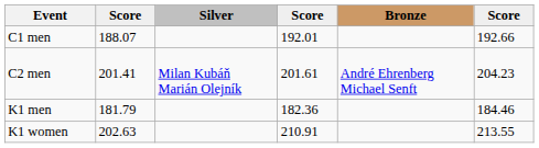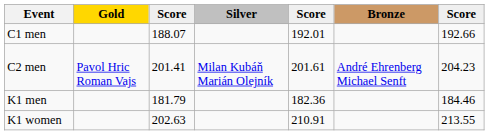 <table class="wikitable" width=100%>
 <tr>
 <th>Event</th>
+<td align=center bgcolor="gold"><strong>Gold</strong></td>
 <td align=center bgcolor="EFEFEF"><strong>Score</strong></td>
 <td align=center bgcolor="silver"><strong>Silver</strong></td>
 <td align=center bgcolor="EFEFEF"><strong>Score</strong></td>
 <td align=center bgcolor="CC9966"><strong>Bronze</strong></td>
 <td align=center bgcolor="EFEFEF"><strong>Score</strong></td>
 </tr>
 <tr>
 <td>C1 men</td>
+<td></td>
 <td>188.07</td>
 <td></td>
 <td>192.01</td>
 <td></td>
 <td>192.66</td>
 </tr>
 <tr>
 <td>C2 men</td>
+<td><br><a href='#'>Pavol Hric</a><br><a href='#'>Roman Vajs</a></td>
 <td>201.41</td>
 <td><br><a href='#'>Milan Kubáň</a><br><a href='#'>Marián Olejník</a></td>
 <td>201.61</td>
 <td><br><a href='#'>André Ehrenberg</a><br><a href='#'>Michael Senft</a></td>
 <td>204.23</td>
 </tr>
 <tr>
 <td>K1 men</td>
+<td></td>
 <td>181.79</td>
 <td></td>
 <td>182.36</td>
 <td></td>
 <td>184.46</td>
 </tr>
 <tr>
 <td>K1 women</td>
+<td></td>
 <td>202.63</td>
 <td></td>
 <td>210.91</td>
 <td></td>
 <td>213.55</td>
 </tr>
 </table>
